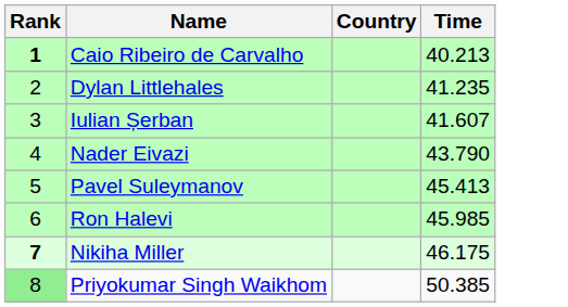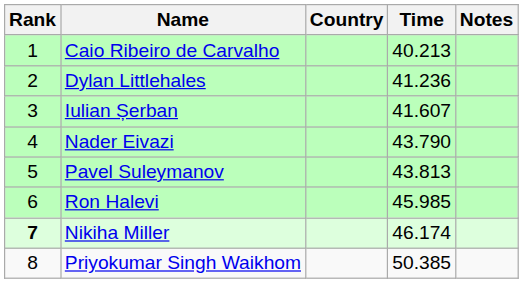 <table class="wikitable" style="text-align:center">
 <tr>
 <th>Rank</th>
 <th>Name</th>
 <th>Country</th>
 <th>Time</th>
+<th>Notes</th>
 </tr>
 <tr bgcolor=bbffbb>
-<td><strong>1</strong></td>
+<td>1</td>
 <td align="left"><a href='#'>Caio Ribeiro de Carvalho</a></td>
 <td align="left"></td>
 <td>40.213</td>
+<td></td>
 </tr>
 <tr bgcolor=bbffbb>
 <td>2</td>
 <td align="left"><a href='#'>Dylan Littlehales</a></td>
 <td align="left"></td>
-<td>41.235</td>
+<td>41.236</td>
+<td></td>
 </tr>
 <tr bgcolor=bbffbb>
 <td>3</td>
 <td align="left"><a href='#'>Iulian Șerban</a></td>
 <td align="left"></td>
 <td>41.607</td>
+<td></td>
 </tr>
 <tr bgcolor=bbffbb>
 <td>4</td>
 <td align="left"><a href='#'>Nader Eivazi</a></td>
 <td align="left"></td>
 <td>43.790</td>
+<td></td>
 </tr>
 <tr bgcolor=bbffbb>
 <td>5</td>
 <td align="left"><a href='#'>Pavel Suleymanov</a></td>
 <td align="left"></td>
-<td>45.413</td>
+<td>43.813</td>
+<td></td>
 </tr>
 <tr bgcolor=bbffbb>
 <td>6</td>
 <td align="left"><a href='#'>Ron Halevi</a></td>
 <td align="left"></td>
 <td>45.985</td>
+<td></td>
 </tr>
 <tr bgcolor=ddffdd>
 <td><strong>7</strong></td>
 <td align="left"><a href='#'>Nikiha Miller</a></td>
 <td align="left"></td>
-<td>46.175</td>
+<td>46.174</td>
+<td></td>
 </tr>
 <tr>
-<td style="background: lightgreen;">8</td>
+<td>8</td>
 <td align="left"><a href='#'>Priyokumar Singh Waikhom</a></td>
 <td align="left"></td>
 <td>50.385</td>
+<td></td>
 </tr>
 </table>
